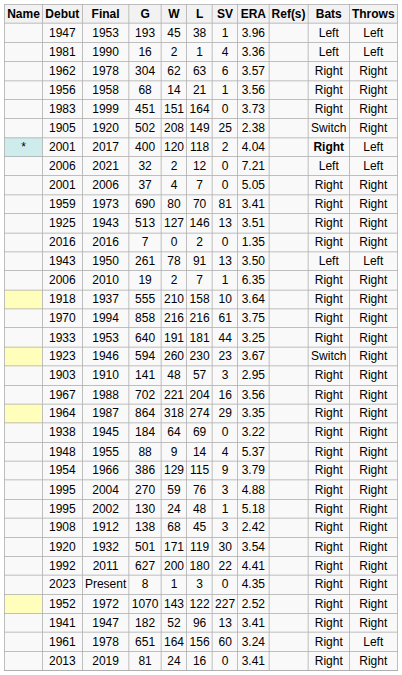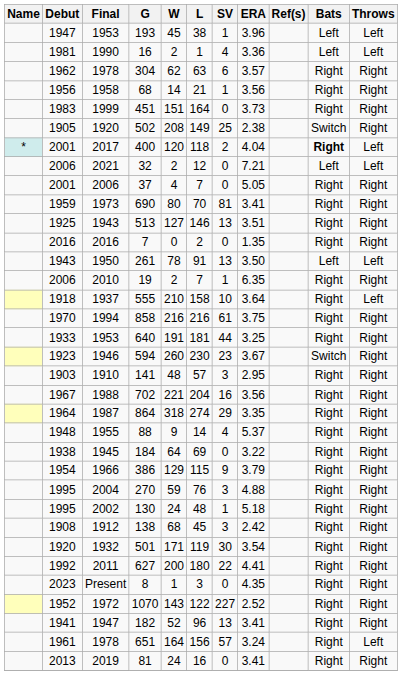 <table class="wikitable sortable plainrowheaders" style="text-align:center">
 <tr>
 <th scope="col">Name</th>
 <th scope="col">Debut</th>
 <th scope="col">Final</th>
 <th scope="col">G</th>
 <th scope="col">W</th>
 <th scope="col">L</th>
 <th scope="col">SV</th>
 <th scope="col">ERA</th>
 <th scope="col" class="unsortable">Ref(s)</th>
 <th scope="col">Bats</th>
 <th scope="col">Throws</th>
 </tr>
 <tr>
 <td scope="row" style="text-align:center"></td>
 <td>1947</td>
 <td>1953</td>
 <td>193</td>
 <td>45</td>
 <td>38</td>
 <td>1</td>
 <td>3.96</td>
 <td></td>
 <td>Left</td>
 <td>Left</td>
 </tr>
 <tr>
 <td scope="row" style="text-align:center"></td>
 <td>1981</td>
 <td>1990</td>
 <td>16</td>
 <td>2</td>
 <td>1</td>
 <td>4</td>
 <td>3.36</td>
 <td></td>
 <td>Left</td>
 <td>Left</td>
 </tr>
 <tr>
 <td scope="row" style="text-align:center"></td>
 <td>1962</td>
 <td>1978</td>
 <td>304</td>
 <td>62</td>
 <td>63</td>
 <td>6</td>
 <td>3.57</td>
 <td></td>
 <td>Right</td>
 <td>Right</td>
 </tr>
 <tr>
 <td scope="row" style="text-align:center"></td>
 <td>1956</td>
 <td>1958</td>
 <td>68</td>
 <td>14</td>
 <td>21</td>
 <td>1</td>
 <td>3.56</td>
 <td></td>
 <td>Right</td>
 <td>Right</td>
 </tr>
 <tr>
 <td scope="row" style="text-align:center"></td>
 <td>1983</td>
 <td>1999</td>
 <td>451</td>
 <td>151</td>
 <td>164</td>
 <td>0</td>
 <td>3.73</td>
 <td></td>
 <td>Right</td>
 <td>Right</td>
 </tr>
 <tr>
 <td scope="row" style="text-align:center"></td>
 <td>1905</td>
 <td>1920</td>
 <td>502</td>
 <td>208</td>
 <td>149</td>
 <td>25</td>
 <td>2.38</td>
 <td></td>
 <td>Switch</td>
 <td>Right</td>
 </tr>
 <tr>
 <td scope="row" style="text-align:center; background:#cfecec;">*</td>
 <td>2001</td>
 <td>2017</td>
 <td>400</td>
 <td>120</td>
 <td>118</td>
 <td>2</td>
 <td>4.04</td>
 <td></td>
 <td><strong>Right</strong></td>
 <td>Left</td>
 </tr>
 <tr>
 <td scope="row" style="text-align:center"></td>
 <td>2006</td>
 <td>2021</td>
 <td>32</td>
 <td>2</td>
 <td>12</td>
 <td>0</td>
 <td>7.21</td>
 <td></td>
 <td>Left</td>
 <td>Left</td>
 </tr>
 <tr>
 <td scope="row" style="text-align:center"></td>
 <td>2001</td>
 <td>2006</td>
 <td>37</td>
 <td>4</td>
 <td>7</td>
 <td>0</td>
 <td>5.05</td>
 <td></td>
 <td>Right</td>
 <td>Right</td>
 </tr>
 <tr>
 <td scope="row" style="text-align:center"></td>
 <td>1959</td>
 <td>1973</td>
 <td>690</td>
 <td>80</td>
 <td>70</td>
 <td>81</td>
 <td>3.41</td>
 <td></td>
 <td>Right</td>
 <td>Right</td>
 </tr>
 <tr>
 <td scope="row" style="text-align:center"></td>
 <td>1925</td>
 <td>1943</td>
 <td>513</td>
 <td>127</td>
 <td>146</td>
 <td>13</td>
 <td>3.51</td>
 <td></td>
 <td>Right</td>
 <td>Right</td>
 </tr>
 <tr>
 <td scope="row" style="text-align:center"></td>
 <td>2016</td>
 <td>2016</td>
 <td>7</td>
 <td>0</td>
 <td>2</td>
 <td>0</td>
 <td>1.35</td>
 <td></td>
 <td>Right</td>
 <td>Right</td>
 </tr>
 <tr>
 <td scope="row" style="text-align:center"></td>
 <td>1943</td>
 <td>1950</td>
 <td>261</td>
 <td>78</td>
 <td>91</td>
 <td>13</td>
 <td>3.50</td>
 <td></td>
 <td>Left</td>
 <td>Left</td>
 </tr>
 <tr>
 <td scope="row" style="text-align:center"></td>
 <td>2006</td>
 <td>2010</td>
 <td>19</td>
 <td>2</td>
 <td>7</td>
 <td>1</td>
 <td>6.35</td>
 <td></td>
 <td>Right</td>
 <td>Right</td>
 </tr>
 <tr>
 <td scope="row" style="text-align:center; background:#ffb;"> </td>
 <td>1918</td>
 <td>1937</td>
 <td>555</td>
 <td>210</td>
 <td>158</td>
 <td>10</td>
 <td>3.64</td>
 <td></td>
 <td>Right</td>
-<td>Right</td>
+<td>Left</td>
 </tr>
 <tr>
 <td scope="row" style="text-align:center"></td>
 <td>1970</td>
 <td>1994</td>
 <td>858</td>
 <td>216</td>
 <td>216</td>
 <td>61</td>
 <td>3.75</td>
 <td></td>
 <td>Right</td>
 <td>Right</td>
 </tr>
 <tr>
 <td scope="row" style="text-align:center"></td>
 <td>1933</td>
 <td>1953</td>
 <td>640</td>
 <td>191</td>
 <td>181</td>
 <td>44</td>
 <td>3.25</td>
 <td></td>
 <td>Right</td>
 <td>Right</td>
 </tr>
 <tr>
 <td scope="row" style="text-align:center; background:#ffb;"></td>
 <td>1923</td>
 <td>1946</td>
 <td>594</td>
 <td>260</td>
 <td>230</td>
 <td>23</td>
 <td>3.67</td>
 <td></td>
 <td>Switch</td>
 <td>Right</td>
 </tr>
 <tr>
 <td scope="row" style="text-align:center"></td>
 <td>1903</td>
 <td>1910</td>
 <td>141</td>
 <td>48</td>
 <td>57</td>
 <td>3</td>
 <td>2.95</td>
 <td></td>
 <td>Right</td>
 <td>Right</td>
 </tr>
 <tr>
 <td scope="row" style="text-align:center"></td>
 <td>1967</td>
 <td>1988</td>
 <td>702</td>
 <td>221</td>
 <td>204</td>
 <td>16</td>
 <td>3.56</td>
 <td></td>
 <td>Right</td>
 <td>Right</td>
 </tr>
 <tr>
 <td scope="row" style="text-align:center; background:#ffb;"></td>
 <td>1964</td>
 <td>1987</td>
 <td>864</td>
 <td>318</td>
 <td>274</td>
 <td>29</td>
 <td>3.35</td>
 <td></td>
 <td>Right</td>
 <td>Right</td>
 </tr>
 <tr>
 <td scope="row" style="text-align:center"></td>
+<td>1948</td>
+<td>1955</td>
+<td>88</td>
+<td>9</td>
+<td>14</td>
+<td>4</td>
+<td>5.37</td>
+<td></td>
+<td>Right</td>
+<td>Right</td>
+</tr>
+<tr>
+<td scope="row" style="text-align:center"></td>
 <td>1938</td>
 <td>1945</td>
 <td>184</td>
 <td>64</td>
 <td>69</td>
 <td>0</td>
 <td>3.22</td>
-<td></td>
-<td>Right</td>
-<td>Right</td>
-</tr>
-<tr>
-<td scope="row" style="text-align:center"></td>
-<td>1948</td>
-<td>1955</td>
-<td>88</td>
-<td>9</td>
-<td>14</td>
-<td>4</td>
-<td>5.37</td>
 <td></td>
 <td>Right</td>
 <td>Right</td>
 </tr>
 <tr>
 <td scope="row" style="text-align:center"></td>
 <td>1954</td>
 <td>1966</td>
 <td>386</td>
 <td>129</td>
 <td>115</td>
 <td>9</td>
 <td>3.79</td>
 <td></td>
 <td>Right</td>
 <td>Right</td>
 </tr>
 <tr>
 <td scope="row" style="text-align:center"></td>
 <td>1995</td>
 <td>2004</td>
 <td>270</td>
 <td>59</td>
 <td>76</td>
 <td>3</td>
 <td>4.88</td>
 <td></td>
 <td>Right</td>
 <td>Right</td>
 </tr>
 <tr>
 <td scope="row" style="text-align:center"></td>
 <td>1995</td>
 <td>2002</td>
 <td>130</td>
 <td>24</td>
 <td>48</td>
 <td>1</td>
 <td>5.18</td>
 <td></td>
 <td>Right</td>
 <td>Right</td>
 </tr>
 <tr>
 <td scope="row" style="text-align:center"></td>
 <td>1908</td>
 <td>1912</td>
 <td>138</td>
 <td>68</td>
 <td>45</td>
 <td>3</td>
 <td>2.42</td>
 <td></td>
 <td>Right</td>
 <td>Right</td>
 </tr>
 <tr>
 <td scope="row" style="text-align:center"></td>
 <td>1920</td>
 <td>1932</td>
 <td>501</td>
 <td>171</td>
 <td>119</td>
 <td>30</td>
 <td>3.54</td>
 <td></td>
 <td>Right</td>
 <td>Right</td>
 </tr>
 <tr>
 <td scope="row" style="text-align:center"></td>
 <td>1992</td>
 <td>2011</td>
 <td>627</td>
 <td>200</td>
 <td>180</td>
 <td>22</td>
 <td>4.41</td>
 <td></td>
 <td>Right</td>
 <td>Right</td>
 </tr>
 <tr>
 <td scope="row" style="text-align:center"></td>
 <td>2023</td>
 <td>Present</td>
 <td>8</td>
 <td>1</td>
 <td>3</td>
 <td>0</td>
 <td>4.35</td>
 <td></td>
 <td>Right</td>
 <td>Right</td>
 </tr>
 <tr>
 <td scope="row" style="text-align:center; background:#ffb;"></td>
 <td>1952</td>
 <td>1972</td>
 <td>1070</td>
 <td>143</td>
 <td>122</td>
 <td>227</td>
 <td>2.52</td>
 <td></td>
 <td>Right</td>
 <td>Right</td>
 </tr>
 <tr>
 <td scope="row" style="text-align:center"></td>
 <td>1941</td>
 <td>1947</td>
 <td>182</td>
 <td>52</td>
 <td>96</td>
 <td>13</td>
 <td>3.41</td>
 <td></td>
 <td>Right</td>
 <td>Right</td>
 </tr>
 <tr>
 <td scope="row" style="text-align:center"></td>
 <td>1961</td>
 <td>1978</td>
 <td>651</td>
 <td>164</td>
 <td>156</td>
-<td>60</td>
+<td>57</td>
 <td>3.24</td>
 <td></td>
 <td>Right</td>
 <td>Left</td>
 </tr>
 <tr>
 <td scope="row" style="text-align:center"></td>
 <td>2013</td>
 <td>2019</td>
 <td>81</td>
 <td>24</td>
 <td>16</td>
 <td>0</td>
 <td>3.41</td>
 <td></td>
 <td>Right</td>
 <td>Right</td>
 </tr>
 <tr>
 </tr>
 </table>
